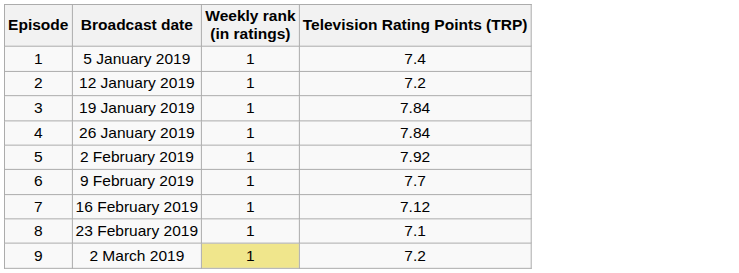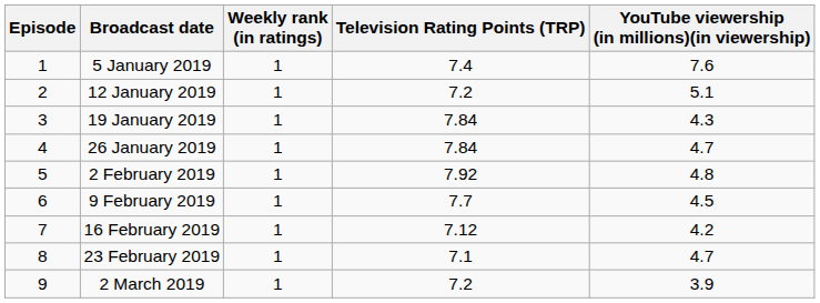 <table class="wikitable plainrowheaders" style="text-align:center">
 <tr>
 <th scope="col">Episode</th>
 <th scope="col">Broadcast date</th>
 <th>Weekly rank<br>(in ratings)</th>
 <th scope="col">Television Rating Points (TRP)</th>
+<th scope="col">YouTube viewership<br>(in millions)(in viewership)</th>
 </tr>
 <tr>
 <td>1</td>
 <td>5 January 2019</td>
 <td>1</td>
 <td>7.4 </td>
+<td>7.6</td>
 </tr>
 <tr>
 <td>2</td>
 <td>12 January 2019</td>
 <td>1</td>
 <td>7.2</td>
+<td>5.1</td>
 </tr>
 <tr>
 <td>3</td>
 <td>19 January 2019</td>
 <td>1</td>
 <td>7.84</td>
+<td>4.3</td>
 </tr>
 <tr>
 <td>4</td>
 <td>26 January 2019</td>
 <td>1</td>
 <td>7.84</td>
+<td>4.7</td>
 </tr>
 <tr>
 <td>5</td>
 <td>2 February 2019</td>
 <td>1</td>
 <td>7.92</td>
+<td>4.8</td>
 </tr>
 <tr>
 <td>6</td>
 <td>9 February 2019</td>
 <td>1</td>
 <td>7.7</td>
+<td>4.5</td>
 </tr>
 <tr>
 <td>7</td>
 <td>16 February 2019</td>
 <td>1</td>
 <td>7.12</td>
+<td>4.2</td>
 </tr>
 <tr>
 <td>8</td>
 <td>23 February 2019</td>
 <td>1</td>
 <td>7.1</td>
+<td>4.7</td>
 </tr>
 <tr>
 <td>9</td>
 <td>2 March 2019</td>
-<td style="background: khaki;">1</td>
+<td>1</td>
 <td>7.2</td>
+<td>3.9</td>
 </tr>
 </table>
